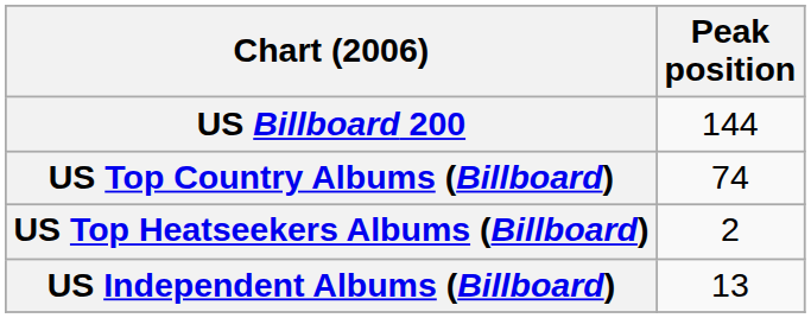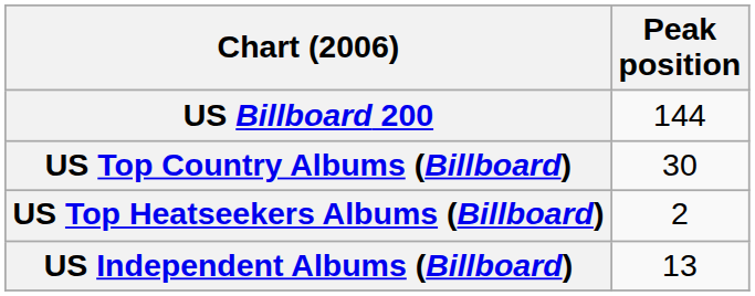 <table class="wikitable sortable plainrowheaders" style="text-align:center">
 <tr>
 <th scope="col">Chart (2006)</th>
 <th scope="col">Peak<br> position</th>
 </tr>
 <tr>
 <th scope="row">US <a href='#'><em>Billboard</em> 200</a></th>
 <td>144</td>
 </tr>
 <tr>
 <th scope="row">US <a href='#'>Top Country Albums</a> (<em><a href='#'>Billboard</a></em>)</th>
-<td>74</td>
+<td>30</td>
 </tr>
 <tr>
 <th scope="row">US <a href='#'>Top Heatseekers Albums</a> (<em><a href='#'>Billboard</a></em>)</th>
 <td>2</td>
 </tr>
 <tr>
 <th scope="row">US <a href='#'>Independent Albums</a> (<em><a href='#'>Billboard</a></em>)</th>
 <td>13</td>
 </tr>
 </table>
